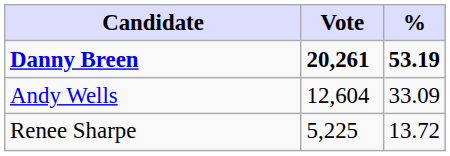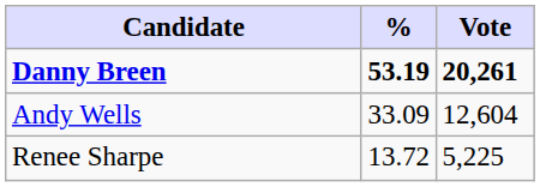 <table class="wikitable">
 <tr>
 <th style="background:#ddf; width:200px;">Candidate</th>
+<th style="background:#ddf; width:30px;">%</th>
 <th style="background:#ddf; width:50px;">Vote</th>
-<th style="background:#ddf; width:30px;">%</th>
 </tr>
 <tr>
 <td><strong><a href='#'>Danny Breen</a></strong></td>
+<td><strong>53.19</strong></td>
 <td><strong>20,261</strong></td>
-<td><strong>53.19</strong></td>
 </tr>
 <tr>
 <td><a href='#'>Andy Wells</a></td>
+<td>33.09</td>
 <td>12,604</td>
-<td>33.09</td>
 </tr>
 <tr>
 <td>Renee Sharpe</td>
+<td>13.72</td>
 <td>5,225</td>
-<td>13.72</td>
 </tr>
 </table>
